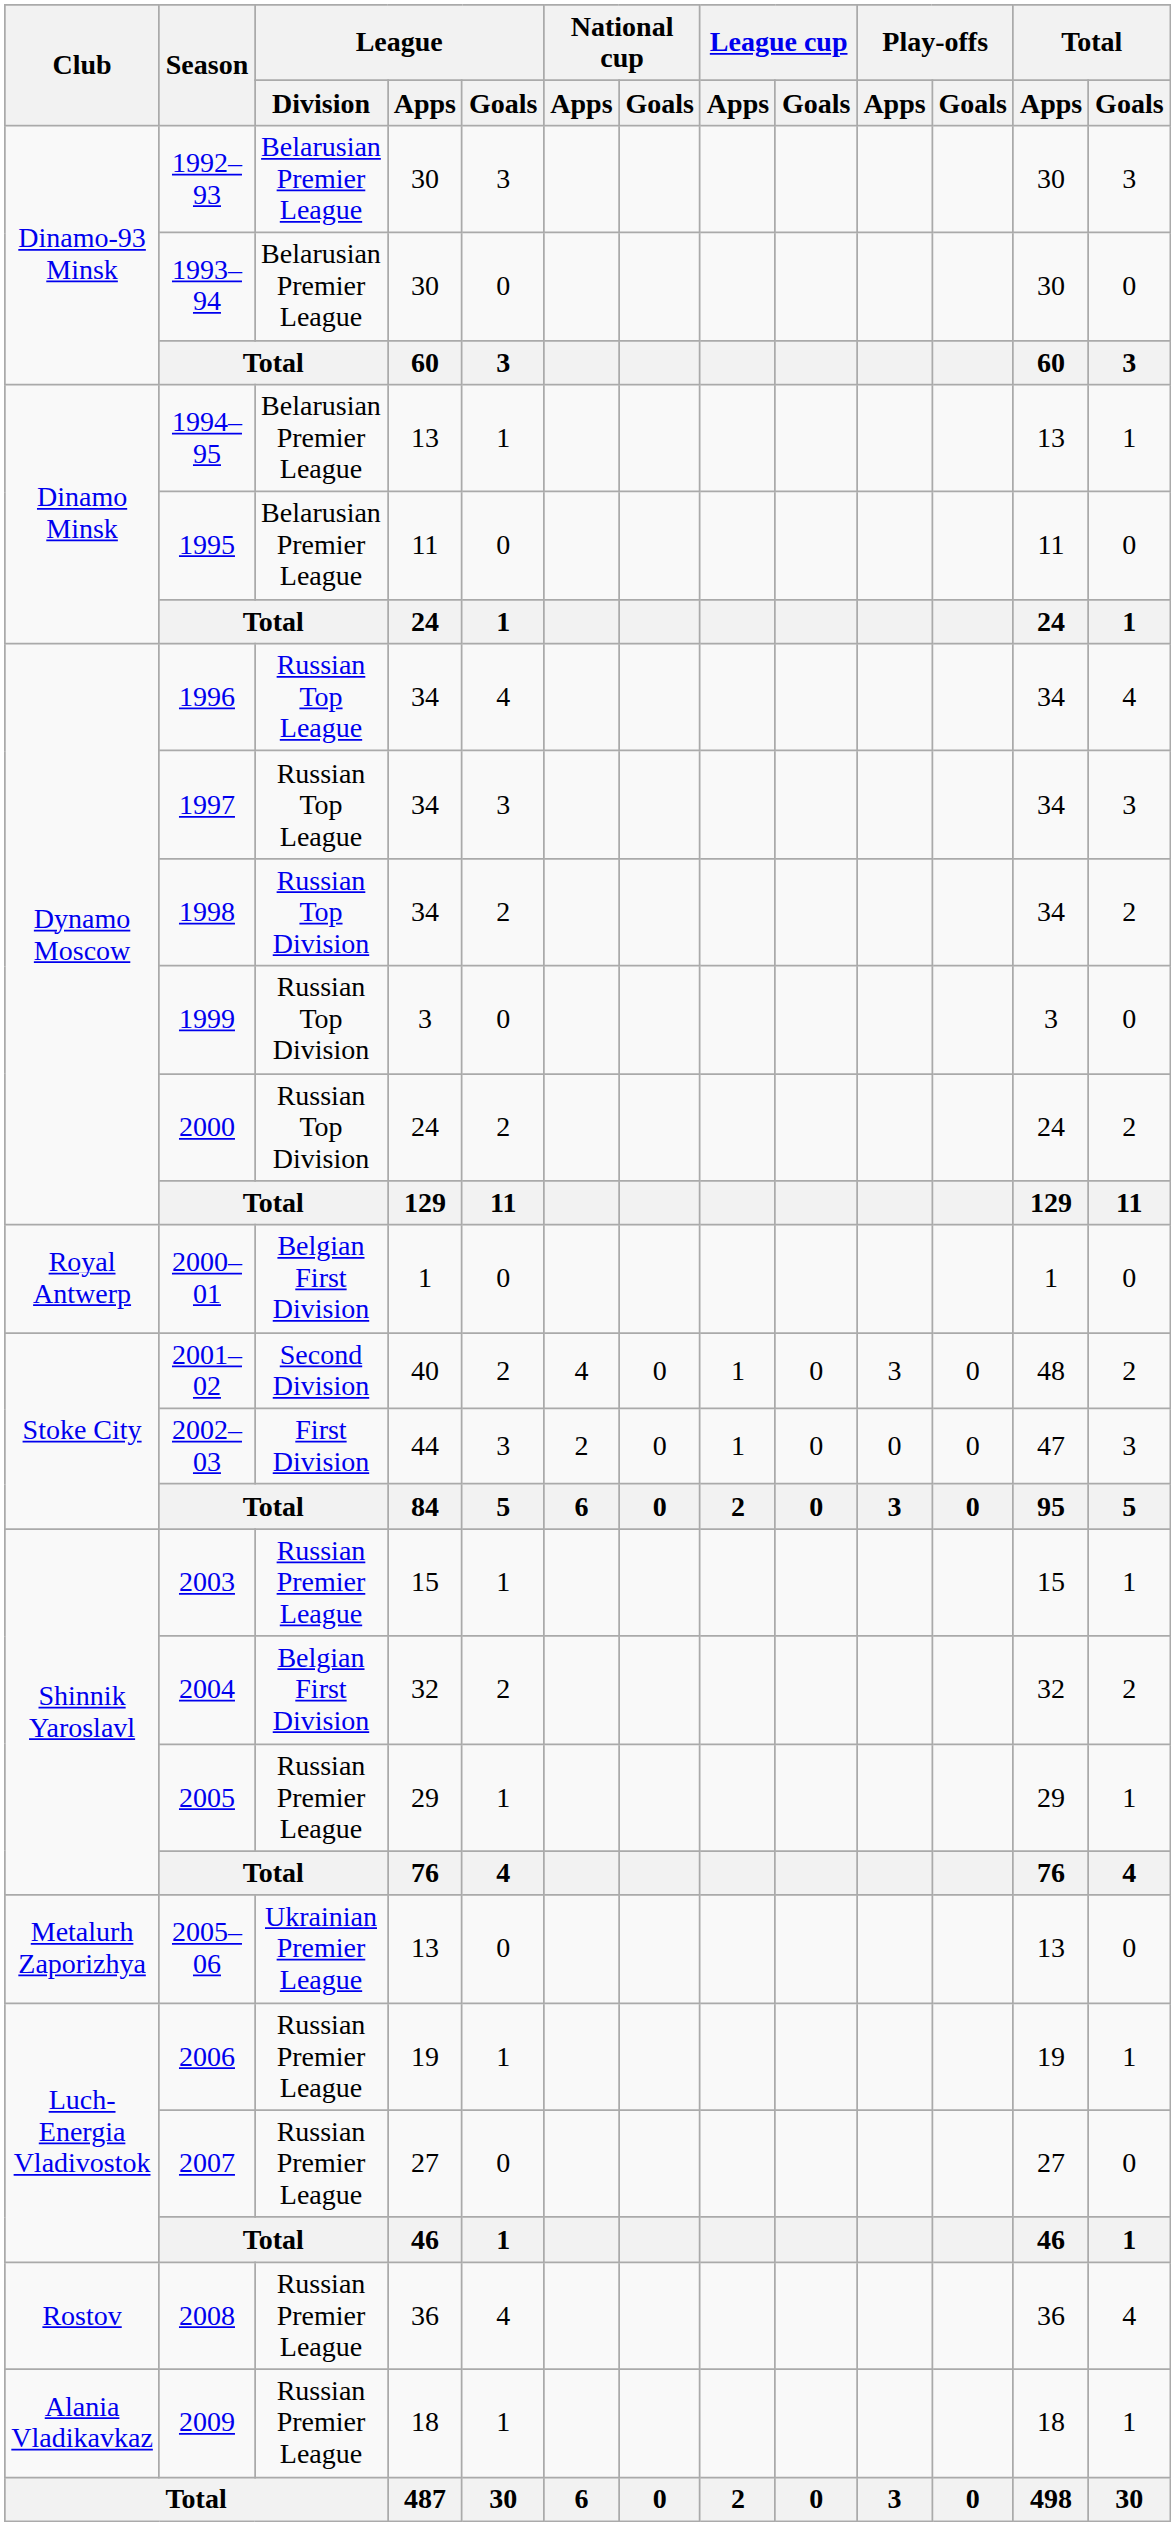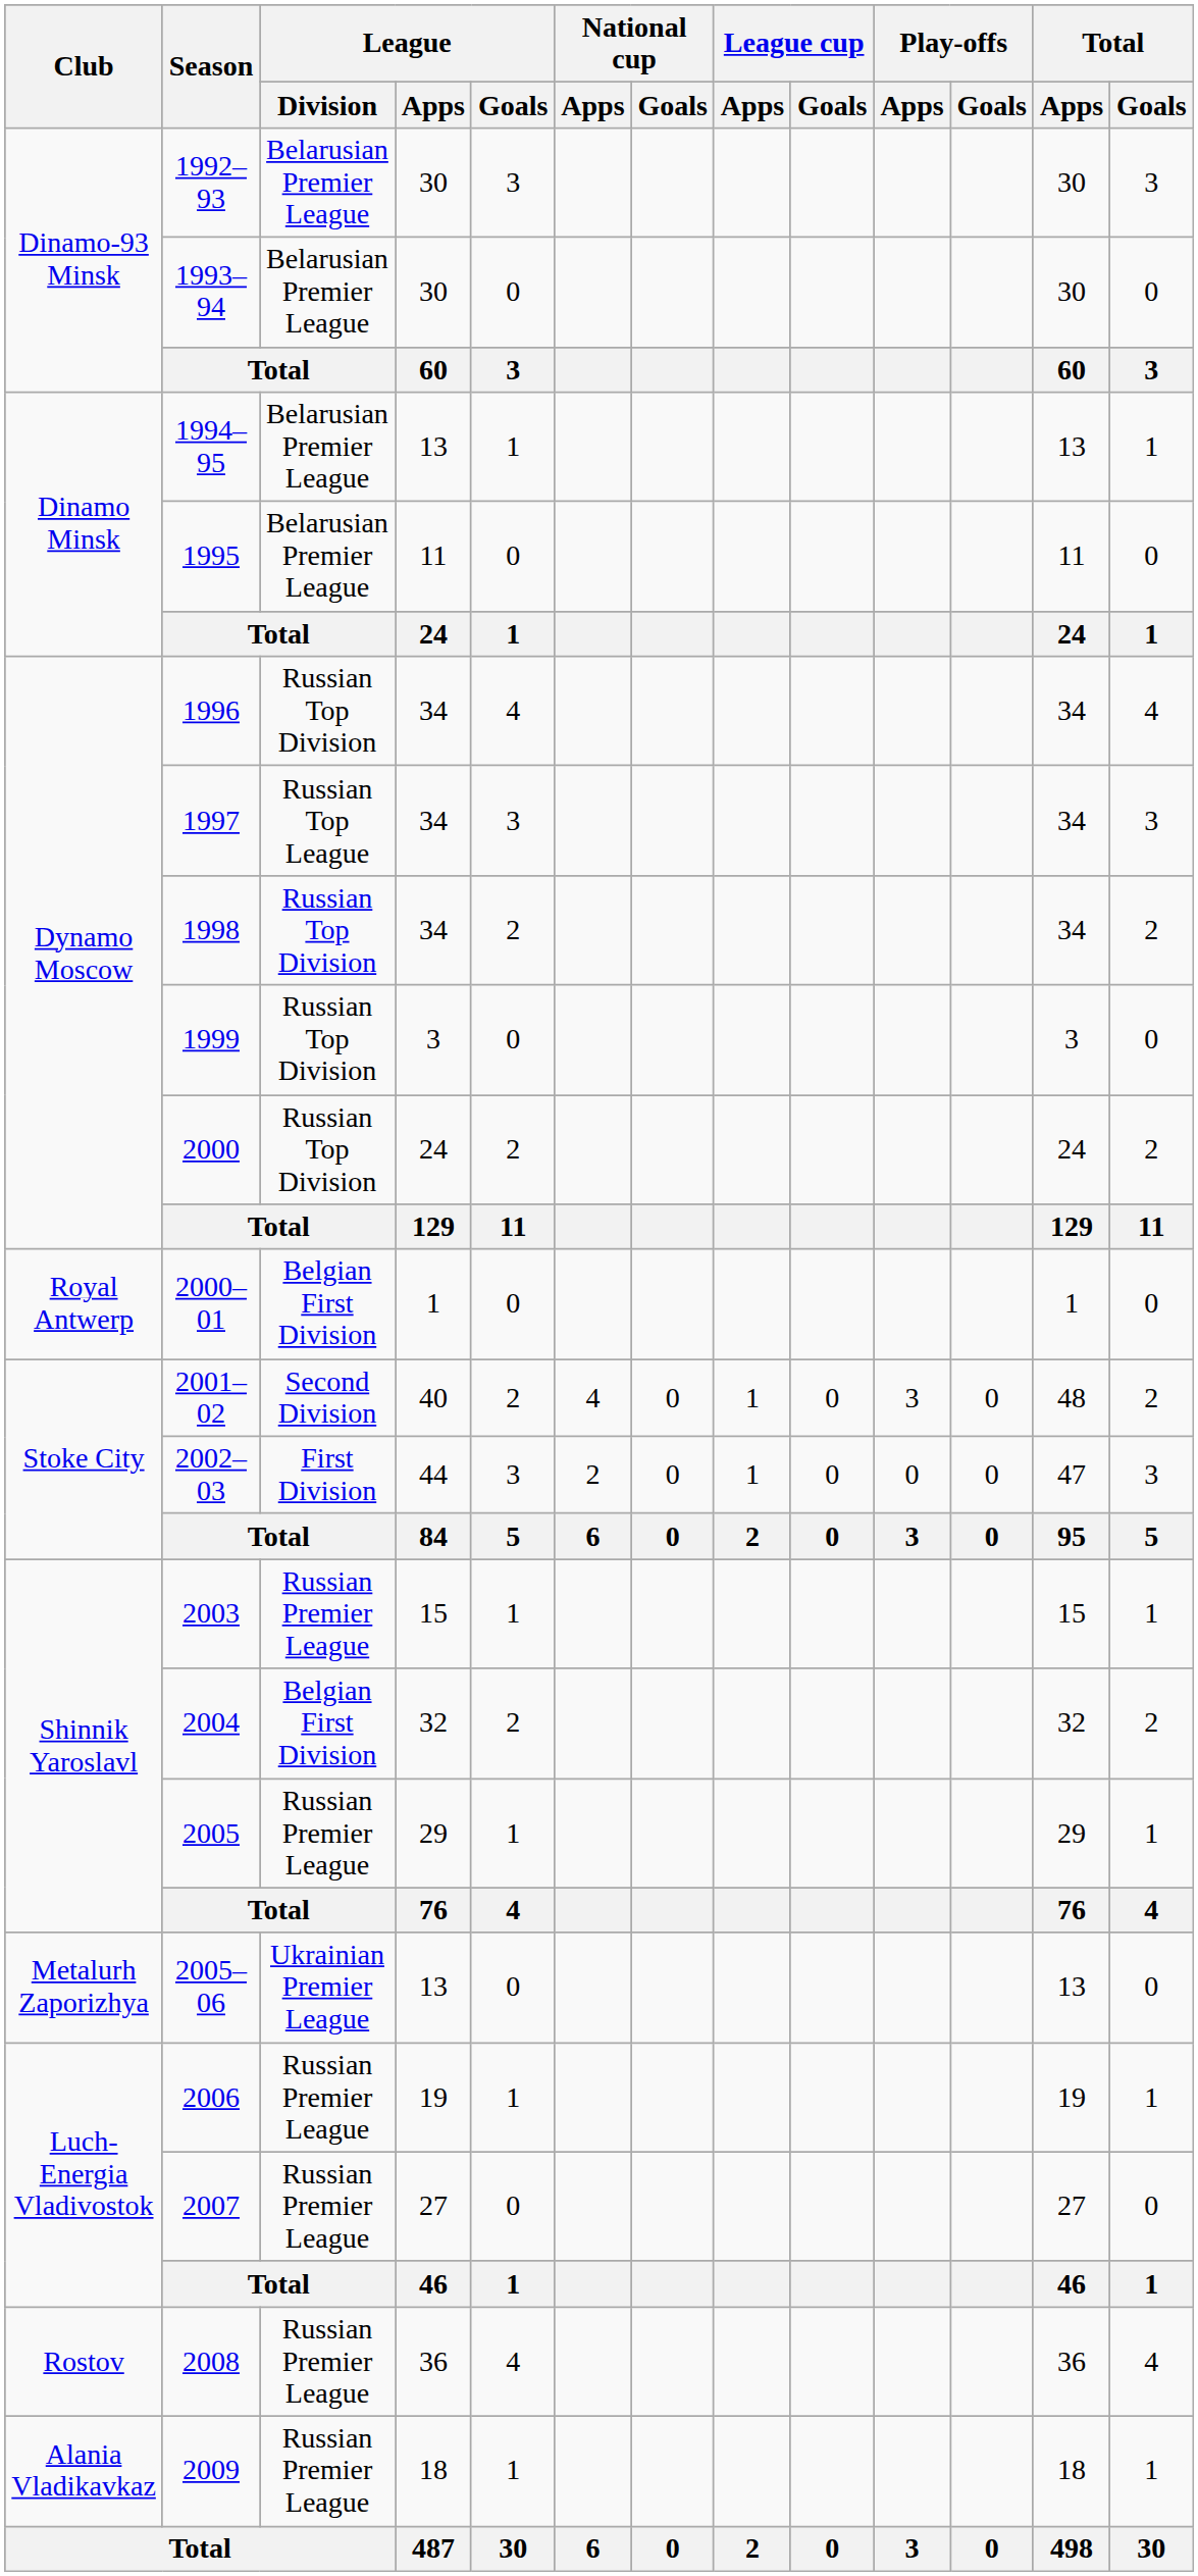 <table class="wikitable" style="text-align:center">
 <tr>
 <th rowspan="2">Club</th>
 <th rowspan="2">Season</th>
 <th colspan="3">League</th>
 <th colspan="2">National cup</th>
 <th colspan="2"><a href='#'>League cup</a></th>
 <th colspan="2">Play-offs</th>
 <th colspan="2">Total</th>
 </tr>
 <tr>
 <th>Division</th>
 <th>Apps</th>
 <th>Goals</th>
 <th>Apps</th>
 <th>Goals</th>
 <th>Apps</th>
 <th>Goals</th>
 <th>Apps</th>
 <th>Goals</th>
 <th>Apps</th>
 <th>Goals</th>
 </tr>
 <tr>
 <td rowspan="3"><a href='#'>Dinamo-93 Minsk</a></td>
 <td><a href='#'>1992–93</a></td>
 <td><a href='#'>Belarusian Premier League</a></td>
 <td>30</td>
 <td>3</td>
 <td></td>
 <td></td>
 <td></td>
 <td></td>
 <td></td>
 <td></td>
 <td>30</td>
 <td>3</td>
 </tr>
 <tr>
 <td><a href='#'>1993–94</a></td>
 <td>Belarusian Premier League</td>
 <td>30</td>
 <td>0</td>
 <td></td>
 <td></td>
 <td></td>
 <td></td>
 <td></td>
 <td></td>
 <td>30</td>
 <td>0</td>
 </tr>
 <tr>
 <th colspan="2">Total</th>
 <th>60</th>
 <th>3</th>
 <th></th>
 <th></th>
 <th></th>
 <th></th>
 <th></th>
 <th></th>
 <th>60</th>
 <th>3</th>
 </tr>
 <tr>
 <td rowspan="3"><a href='#'>Dinamo Minsk</a></td>
 <td><a href='#'>1994–95</a></td>
 <td>Belarusian Premier League</td>
 <td>13</td>
 <td>1</td>
 <td></td>
 <td></td>
 <td></td>
 <td></td>
 <td></td>
 <td></td>
 <td>13</td>
 <td>1</td>
 </tr>
 <tr>
 <td><a href='#'>1995</a></td>
 <td>Belarusian Premier League</td>
 <td>11</td>
 <td>0</td>
 <td></td>
 <td></td>
 <td></td>
 <td></td>
 <td></td>
 <td></td>
 <td>11</td>
 <td>0</td>
 </tr>
 <tr>
 <th colspan="2">Total</th>
 <th>24</th>
 <th>1</th>
 <th></th>
 <th></th>
 <th></th>
 <th></th>
 <th></th>
 <th></th>
 <th>24</th>
 <th>1</th>
 </tr>
 <tr>
 <td rowspan="6"><a href='#'>Dynamo Moscow</a></td>
 <td><a href='#'>1996</a></td>
-<td><a href='#'>Russian Top League</a></td>
+<td>Russian Top Division</td>
 <td>34</td>
 <td>4</td>
 <td></td>
 <td></td>
 <td></td>
 <td></td>
 <td></td>
 <td></td>
 <td>34</td>
 <td>4</td>
 </tr>
 <tr>
 <td><a href='#'>1997</a></td>
 <td>Russian Top League</td>
 <td>34</td>
 <td>3</td>
 <td></td>
 <td></td>
 <td></td>
 <td></td>
 <td></td>
 <td></td>
 <td>34</td>
 <td>3</td>
 </tr>
 <tr>
 <td><a href='#'>1998</a></td>
 <td><a href='#'>Russian Top Division</a></td>
 <td>34</td>
 <td>2</td>
 <td></td>
 <td></td>
 <td></td>
 <td></td>
 <td></td>
 <td></td>
 <td>34</td>
 <td>2</td>
 </tr>
 <tr>
 <td><a href='#'>1999</a></td>
 <td>Russian Top Division</td>
 <td>3</td>
 <td>0</td>
 <td></td>
 <td></td>
 <td></td>
 <td></td>
 <td></td>
 <td></td>
 <td>3</td>
 <td>0</td>
 </tr>
 <tr>
 <td><a href='#'>2000</a></td>
 <td>Russian Top Division</td>
 <td>24</td>
 <td>2</td>
 <td></td>
 <td></td>
 <td></td>
 <td></td>
 <td></td>
 <td></td>
 <td>24</td>
 <td>2</td>
 </tr>
 <tr>
 <th colspan="2">Total</th>
 <th>129</th>
 <th>11</th>
 <th></th>
 <th></th>
 <th></th>
 <th></th>
 <th></th>
 <th></th>
 <th>129</th>
 <th>11</th>
 </tr>
 <tr>
 <td><a href='#'>Royal Antwerp</a></td>
 <td><a href='#'>2000–01</a></td>
 <td><a href='#'>Belgian First Division</a></td>
 <td>1</td>
 <td>0</td>
 <td></td>
 <td></td>
 <td></td>
 <td></td>
 <td></td>
 <td></td>
 <td>1</td>
 <td>0</td>
 </tr>
 <tr>
 <td rowspan="3"><a href='#'>Stoke City</a></td>
 <td><a href='#'>2001–02</a></td>
 <td><a href='#'>Second Division</a></td>
 <td>40</td>
 <td>2</td>
 <td>4</td>
 <td>0</td>
 <td>1</td>
 <td>0</td>
 <td>3</td>
 <td>0</td>
 <td>48</td>
 <td>2</td>
 </tr>
 <tr>
 <td><a href='#'>2002–03</a></td>
 <td><a href='#'>First Division</a></td>
 <td>44</td>
 <td>3</td>
 <td>2</td>
 <td>0</td>
 <td>1</td>
 <td>0</td>
 <td>0</td>
 <td>0</td>
 <td>47</td>
 <td>3</td>
 </tr>
 <tr>
 <th colspan="2">Total</th>
 <th>84</th>
 <th>5</th>
 <th>6</th>
 <th>0</th>
 <th>2</th>
 <th>0</th>
 <th>3</th>
 <th>0</th>
 <th>95</th>
 <th>5</th>
 </tr>
 <tr>
 <td rowspan="4"><a href='#'>Shinnik Yaroslavl</a></td>
 <td><a href='#'>2003</a></td>
 <td><a href='#'>Russian Premier League</a></td>
 <td>15</td>
 <td>1</td>
 <td></td>
 <td></td>
 <td></td>
 <td></td>
 <td></td>
 <td></td>
 <td>15</td>
 <td>1</td>
 </tr>
 <tr>
 <td><a href='#'>2004</a></td>
 <td><a href='#'>Belgian First Division</a></td>
 <td>32</td>
 <td>2</td>
 <td></td>
 <td></td>
 <td></td>
 <td></td>
 <td></td>
 <td></td>
 <td>32</td>
 <td>2</td>
 </tr>
 <tr>
 <td><a href='#'>2005</a></td>
 <td>Russian Premier League</td>
 <td>29</td>
 <td>1</td>
 <td></td>
 <td></td>
 <td></td>
 <td></td>
 <td></td>
 <td></td>
 <td>29</td>
 <td>1</td>
 </tr>
 <tr>
 <th colspan="2">Total</th>
 <th>76</th>
 <th>4</th>
 <th></th>
 <th></th>
 <th></th>
 <th></th>
 <th></th>
 <th></th>
 <th>76</th>
 <th>4</th>
 </tr>
 <tr>
 <td><a href='#'>Metalurh Zaporizhya</a></td>
 <td><a href='#'>2005–06</a></td>
 <td><a href='#'>Ukrainian Premier League</a></td>
 <td>13</td>
 <td>0</td>
 <td></td>
 <td></td>
 <td></td>
 <td></td>
 <td></td>
 <td></td>
 <td>13</td>
 <td>0</td>
 </tr>
 <tr>
 <td rowspan="3"><a href='#'>Luch-Energia Vladivostok</a></td>
 <td><a href='#'>2006</a></td>
 <td>Russian Premier League</td>
 <td>19</td>
 <td>1</td>
 <td></td>
 <td></td>
 <td></td>
 <td></td>
 <td></td>
 <td></td>
 <td>19</td>
 <td>1</td>
 </tr>
 <tr>
 <td><a href='#'>2007</a></td>
 <td>Russian Premier League</td>
 <td>27</td>
 <td>0</td>
 <td></td>
 <td></td>
 <td></td>
 <td></td>
 <td></td>
 <td></td>
 <td>27</td>
 <td>0</td>
 </tr>
 <tr>
 <th colspan="2">Total</th>
 <th>46</th>
 <th>1</th>
 <th></th>
 <th></th>
 <th></th>
 <th></th>
 <th></th>
 <th></th>
 <th>46</th>
 <th>1</th>
 </tr>
 <tr>
 <td><a href='#'>Rostov</a></td>
 <td><a href='#'>2008</a></td>
 <td>Russian Premier League</td>
 <td>36</td>
 <td>4</td>
 <td></td>
 <td></td>
 <td></td>
 <td></td>
 <td></td>
 <td></td>
 <td>36</td>
 <td>4</td>
 </tr>
 <tr>
 <td><a href='#'>Alania Vladikavkaz</a></td>
 <td><a href='#'>2009</a></td>
 <td>Russian Premier League</td>
 <td>18</td>
 <td>1</td>
 <td></td>
 <td></td>
 <td></td>
 <td></td>
 <td></td>
 <td></td>
 <td>18</td>
 <td>1</td>
 </tr>
 <tr>
 <th colspan="3">Total</th>
 <th>487</th>
 <th>30</th>
 <th>6</th>
 <th>0</th>
 <th>2</th>
 <th>0</th>
 <th>3</th>
 <th>0</th>
 <th>498</th>
 <th>30</th>
 </tr>
 </table>
